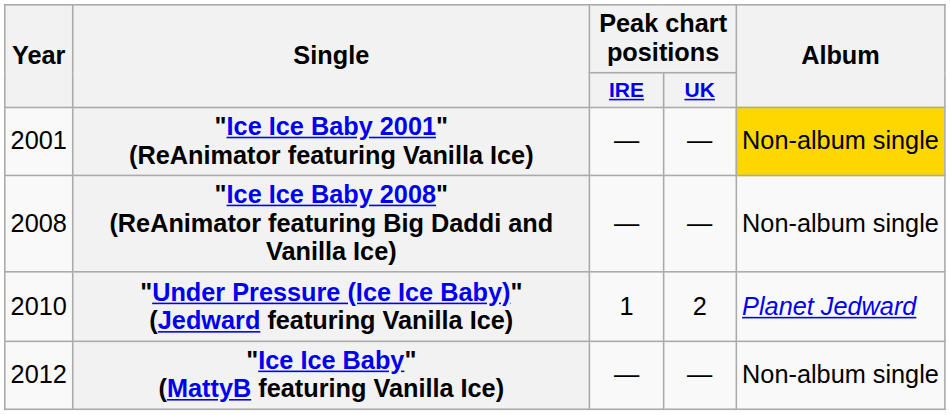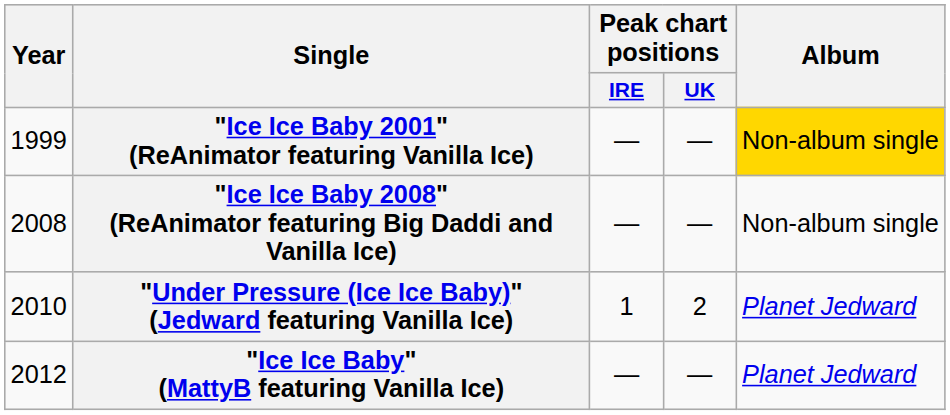 <table class="wikitable plainrowheaders" style="text-align:center;">
 <tr>
 <th rowspan="2">Year</th>
 <th rowspan="2" style="width:20em;">Single</th>
 <th colspan="2">Peak chart<br>positions</th>
 <th rowspan="2">Album</th>
 </tr>
 <tr style="font-size:smaller;">
 <th width="40"><a href='#'>IRE</a><br></th>
 <th width="40"><a href='#'>UK</a><br></th>
 </tr>
 <tr>
-<td>2001</td>
+<td>1999</td>
 <th scope="row">"<a href='#'>Ice Ice Baby 2001</a>" <br><span>(ReAnimator featuring Vanilla Ice)</span></th>
 <td>—</td>
 <td>—</td>
 <td align="left" style="background: gold;">Non-album single</td>
 </tr>
 <tr>
 <td>2008</td>
 <th scope="row">"<a href='#'>Ice Ice Baby 2008</a>" <br><span>(ReAnimator featuring Big Daddi and Vanilla Ice)</span></th>
 <td>—</td>
 <td>—</td>
 <td align="left">Non-album single</td>
 </tr>
 <tr>
 <td>2010</td>
 <th scope="row">"<a href='#'>Under Pressure (Ice Ice Baby)</a>" <br><span>(<a href='#'>Jedward</a> featuring Vanilla Ice)</span></th>
 <td>1</td>
 <td>2</td>
 <td align="left"><em><a href='#'>Planet Jedward</a></em></td>
 </tr>
 <tr>
 <td>2012</td>
 <th scope="row">"<a href='#'>Ice Ice Baby</a>" <br><span>(<a href='#'>MattyB</a> featuring Vanilla Ice)</span></th>
 <td>—</td>
 <td>—</td>
-<td align="left">Non-album single</td>
+<td align="left"><em><a href='#'>Planet Jedward</a></em></td>
 </tr>
 </table>
